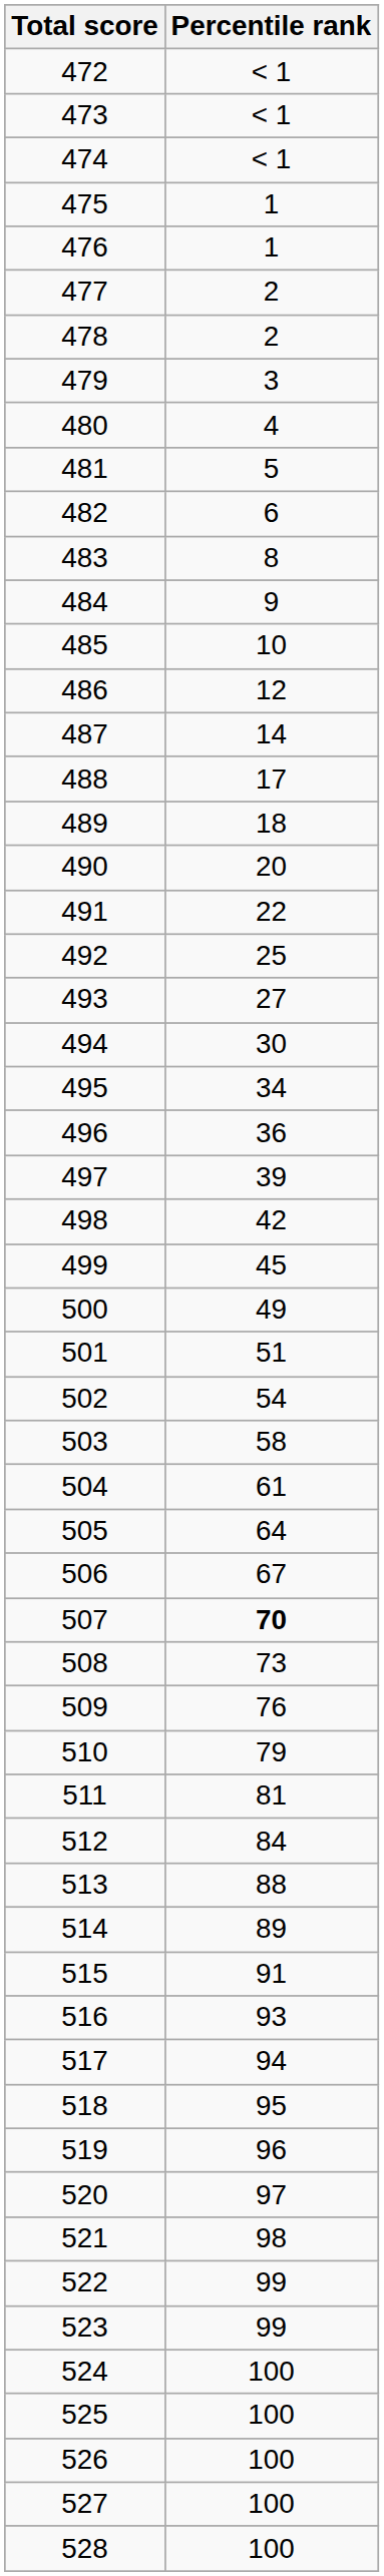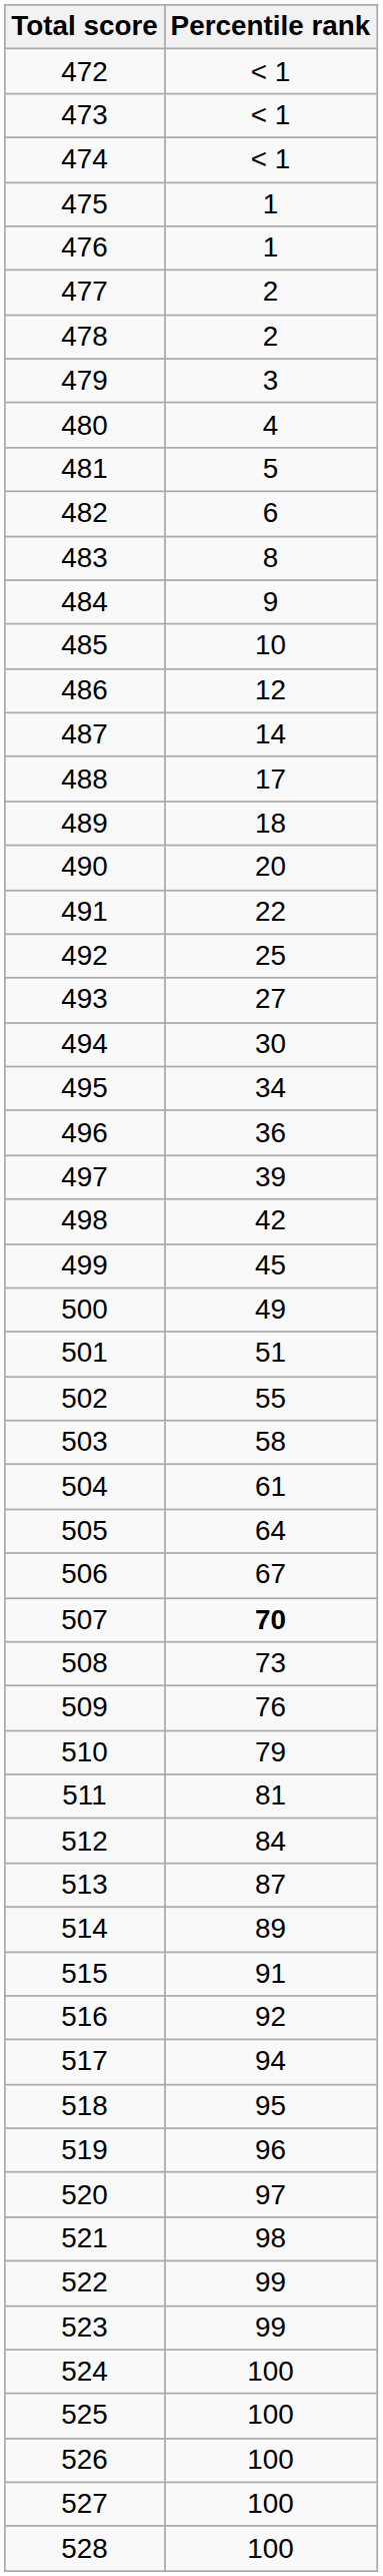 <table class="wikitable" style="text-align:center;">
 <tr>
 <th>Total score</th>
 <th>Percentile rank</th>
 </tr>
 <tr>
 <td>472</td>
 <td>< 1</td>
 </tr>
 <tr>
 <td>473</td>
 <td>< 1</td>
 </tr>
 <tr>
 <td>474</td>
 <td>< 1</td>
 </tr>
 <tr>
 <td>475</td>
 <td>1</td>
 </tr>
 <tr>
 <td>476</td>
 <td>1</td>
 </tr>
 <tr>
 <td>477</td>
 <td>2</td>
 </tr>
 <tr>
 <td>478</td>
 <td>2</td>
 </tr>
 <tr>
 <td>479</td>
 <td>3</td>
 </tr>
 <tr>
 <td>480</td>
 <td>4</td>
 </tr>
 <tr>
 <td>481</td>
 <td>5</td>
 </tr>
 <tr>
 <td>482</td>
 <td>6</td>
 </tr>
 <tr>
 <td>483</td>
 <td>8</td>
 </tr>
 <tr>
 <td>484</td>
 <td>9</td>
 </tr>
 <tr>
 <td>485</td>
 <td>10</td>
 </tr>
 <tr>
 <td>486</td>
 <td>12</td>
 </tr>
 <tr>
 <td>487</td>
 <td>14</td>
 </tr>
 <tr>
 <td>488</td>
 <td>17</td>
 </tr>
 <tr>
 <td>489</td>
 <td>18</td>
 </tr>
 <tr>
 <td>490</td>
 <td>20</td>
 </tr>
 <tr>
 <td>491</td>
 <td>22</td>
 </tr>
 <tr>
 <td>492</td>
 <td>25</td>
 </tr>
 <tr>
 <td>493</td>
 <td>27</td>
 </tr>
 <tr>
 <td>494</td>
 <td>30</td>
 </tr>
 <tr>
 <td>495</td>
 <td>34</td>
 </tr>
 <tr>
 <td>496</td>
 <td>36</td>
 </tr>
 <tr>
 <td>497</td>
 <td>39</td>
 </tr>
 <tr>
 <td>498</td>
 <td>42</td>
 </tr>
 <tr>
 <td>499</td>
 <td>45</td>
 </tr>
 <tr>
 <td>500</td>
 <td>49</td>
 </tr>
 <tr>
 <td>501</td>
 <td>51</td>
 </tr>
 <tr>
 <td>502</td>
-<td>54</td>
+<td>55</td>
 </tr>
 <tr>
 <td>503</td>
 <td>58</td>
 </tr>
 <tr>
 <td>504</td>
 <td>61</td>
 </tr>
 <tr>
 <td>505</td>
 <td>64</td>
 </tr>
 <tr>
 <td>506</td>
 <td>67</td>
 </tr>
 <tr>
 <td>507</td>
 <td><strong>70</strong></td>
 </tr>
 <tr>
 <td>508</td>
 <td>73</td>
 </tr>
 <tr>
 <td>509</td>
 <td>76</td>
 </tr>
 <tr>
 <td>510</td>
 <td>79</td>
 </tr>
 <tr>
 <td>511</td>
 <td>81</td>
 </tr>
 <tr>
 <td>512</td>
 <td>84</td>
 </tr>
 <tr>
 <td>513</td>
-<td>88</td>
+<td>87</td>
 </tr>
 <tr>
 <td>514</td>
 <td>89</td>
 </tr>
 <tr>
 <td>515</td>
 <td>91</td>
 </tr>
 <tr>
 <td>516</td>
-<td>93</td>
+<td>92</td>
 </tr>
 <tr>
 <td>517</td>
 <td>94</td>
 </tr>
 <tr>
 <td>518</td>
 <td>95</td>
 </tr>
 <tr>
 <td>519</td>
 <td>96</td>
 </tr>
 <tr>
 <td>520</td>
 <td>97</td>
 </tr>
 <tr>
 <td>521</td>
 <td>98</td>
 </tr>
 <tr>
 <td>522</td>
 <td>99</td>
 </tr>
 <tr>
 <td>523</td>
 <td>99</td>
 </tr>
 <tr>
 <td>524</td>
 <td>100</td>
 </tr>
 <tr>
 <td>525</td>
 <td>100</td>
 </tr>
 <tr>
 <td>526</td>
 <td>100</td>
 </tr>
 <tr>
 <td>527</td>
 <td>100</td>
 </tr>
 <tr>
 <td>528</td>
 <td>100</td>
 </tr>
 </table>
